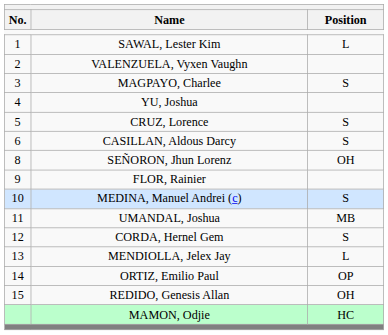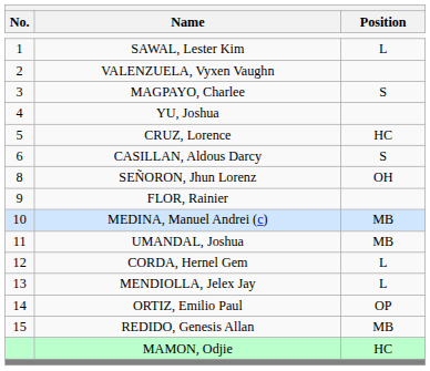 <table class='wikitable mw-collapsible mw-collapsed' style="text-align: center; width: 500px; border: none">
 <tr>
 <th style='text-align: left;' colspan=3></th>
 </tr>
 <tr>
 <th style='width: 7%;'>No.</th>
 <th>Name</th>
 <th style='width: 20%;'>Position</th>
 </tr>
 <tr>
 <td style='border: none;'></td>
 </tr>
 <tr>
 <td>1</td>
 <td>SAWAL, Lester Kim</td>
 <td>L</td>
 </tr>
 <tr>
 <td>2</td>
 <td>VALENZUELA, Vyxen Vaughn</td>
 <td></td>
 </tr>
 <tr>
 <td>3</td>
 <td>MAGPAYO, Charlee</td>
 <td>S</td>
 </tr>
 <tr>
 <td>4</td>
 <td>YU, Joshua</td>
 <td></td>
 </tr>
 <tr>
 <td>5</td>
 <td>CRUZ, Lorence</td>
-<td>S</td>
+<td>HC</td>
 </tr>
 <tr>
 <td>6</td>
 <td>CASILLAN, Aldous Darcy</td>
 <td>S</td>
 </tr>
 <tr>
 <td>8</td>
 <td>SEÑORON, Jhun Lorenz</td>
 <td>OH</td>
 </tr>
 <tr>
 <td>9</td>
 <td>FLOR, Rainier</td>
 <td></td>
 </tr>
 <tr bgcolor=#D0E6FF>
 <td>10</td>
 <td>MEDINA, Manuel Andrei (<a href='#'>c</a>)</td>
-<td>S</td>
+<td>MB</td>
 </tr>
 <tr>
 <td>11</td>
 <td>UMANDAL, Joshua</td>
 <td>MB</td>
 </tr>
 <tr>
 <td>12</td>
 <td>CORDA, Hernel Gem</td>
-<td>S</td>
+<td>L</td>
 </tr>
 <tr>
 <td>13</td>
 <td>MENDIOLLA, Jelex Jay</td>
 <td>L</td>
 </tr>
 <tr>
 <td>14</td>
 <td>ORTIZ, Emilio Paul</td>
 <td>OP</td>
 </tr>
 <tr>
 <td>15</td>
 <td>REDIDO, Genesis Allan</td>
-<td>OH</td>
+<td>MB</td>
 </tr>
 <tr bgcolor=#BBFFCC>
 <td></td>
 <td>MAMON, Odjie</td>
 <td>HC</td>
 </tr>
 <tr>
 <th style='background: grey;' colspan=3></th>
 </tr>
 </table>
